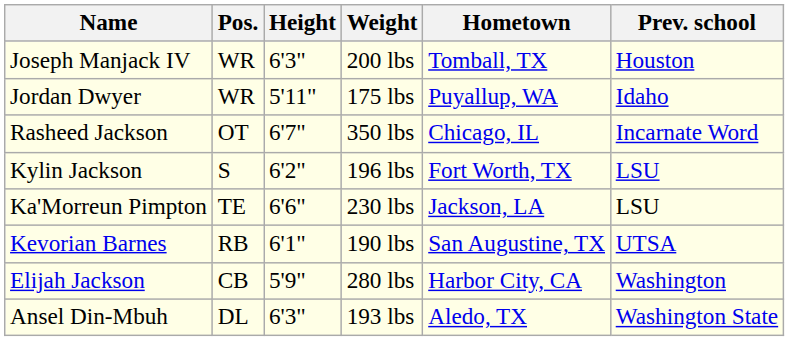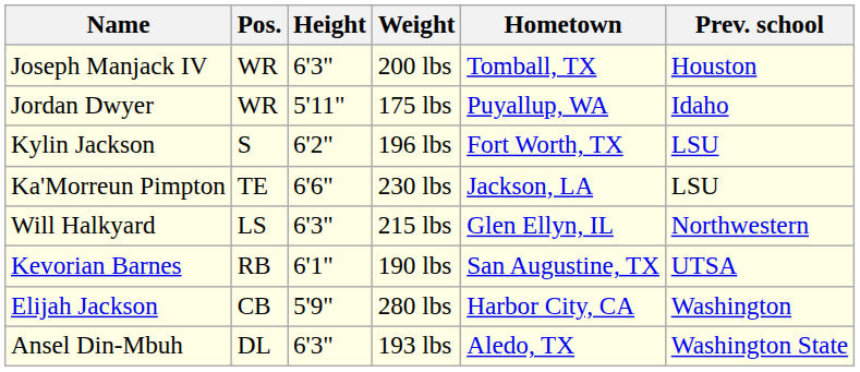 <table class="wikitable sortable">
 <tr>
 <th>Name</th>
 <th>Pos.</th>
 <th>Height</th>
 <th>Weight</th>
 <th>Hometown</th>
 <th class="unsortable">Prev. school</th>
 </tr>
 <tr style="background:#FFFFE6;">
 <td>Joseph Manjack IV</td>
 <td>WR</td>
 <td>6'3"</td>
 <td>200 lbs</td>
 <td><a href='#'>Tomball, TX</a></td>
 <td><a href='#'>Houston</a></td>
 </tr>
 <tr style="background:#FFFFE6;">
 <td>Jordan Dwyer</td>
 <td>WR</td>
 <td>5'11"</td>
 <td>175 lbs</td>
 <td><a href='#'>Puyallup, WA</a></td>
 <td><a href='#'>Idaho</a></td>
 </tr>
 <tr style="background:#FFFFE6;">
-<td>Rasheed Jackson</td>
-<td>OT</td>
-<td>6'7"</td>
-<td>350 lbs</td>
-<td><a href='#'>Chicago, IL</a></td>
-<td><a href='#'>Incarnate Word</a></td>
-</tr>
-<tr style="background:#FFFFE6;">
 <td>Kylin Jackson</td>
 <td>S</td>
 <td>6'2"</td>
 <td>196 lbs</td>
 <td><a href='#'>Fort Worth, TX</a></td>
 <td><a href='#'>LSU</a></td>
 </tr>
 <tr style="background:#FFFFE6;">
 <td>Ka'Morreun Pimpton</td>
 <td>TE</td>
 <td>6'6"</td>
 <td>230 lbs</td>
 <td><a href='#'>Jackson, LA</a></td>
 <td>LSU</td>
+</tr>
+<tr style="background:#FFFFE6;">
+<td>Will Halkyard</td>
+<td>LS</td>
+<td>6'3"</td>
+<td>215 lbs</td>
+<td><a href='#'>Glen Ellyn, IL</a></td>
+<td><a href='#'>Northwestern</a></td>
 </tr>
 <tr style="background:#FFFFE6;">
 <td><a href='#'>Kevorian Barnes</a></td>
 <td>RB</td>
 <td>6'1"</td>
 <td>190 lbs</td>
 <td><a href='#'>San Augustine, TX</a></td>
 <td><a href='#'>UTSA</a></td>
 </tr>
 <tr style="background:#FFFFE6;">
 <td><a href='#'>Elijah Jackson</a></td>
 <td>CB</td>
 <td>5'9"</td>
 <td>280 lbs</td>
 <td><a href='#'>Harbor City, CA</a></td>
 <td><a href='#'>Washington</a></td>
 </tr>
 <tr style="background:#FFFFE6;">
 <td>Ansel Din-Mbuh</td>
 <td>DL</td>
 <td>6'3"</td>
 <td>193 lbs</td>
 <td><a href='#'>Aledo, TX</a></td>
 <td><a href='#'>Washington State</a></td>
 </tr>
 </table>
